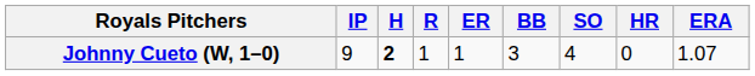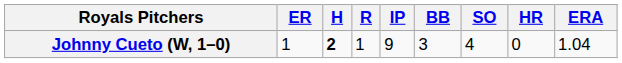 <table class="wikitable" style=width:590px;>
 <tr>
 <th>Royals Pitchers</th>
-<th><a href='#'>IP</a></th>
+<th><a href='#'>ER</a></th>
 <th><a href='#'>H</a></th>
 <th><a href='#'>R</a></th>
-<th><a href='#'>ER</a></th>
+<th><a href='#'>IP</a></th>
 <th><a href='#'>BB</a></th>
 <th><a href='#'>SO</a></th>
 <th><a href='#'>HR</a></th>
 <th><a href='#'>ERA</a></th>
 </tr>
 <tr>
 <th><a href='#'>Johnny Cueto</a> (W, 1–0)</th>
-<td>9</td>
+<td>1</td>
 <td><strong>2</strong></td>
 <td>1</td>
-<td>1</td>
+<td>9</td>
 <td>3</td>
 <td>4</td>
 <td>0</td>
-<td>1.07</td>
+<td>1.04</td>
 </tr>
 </table>
